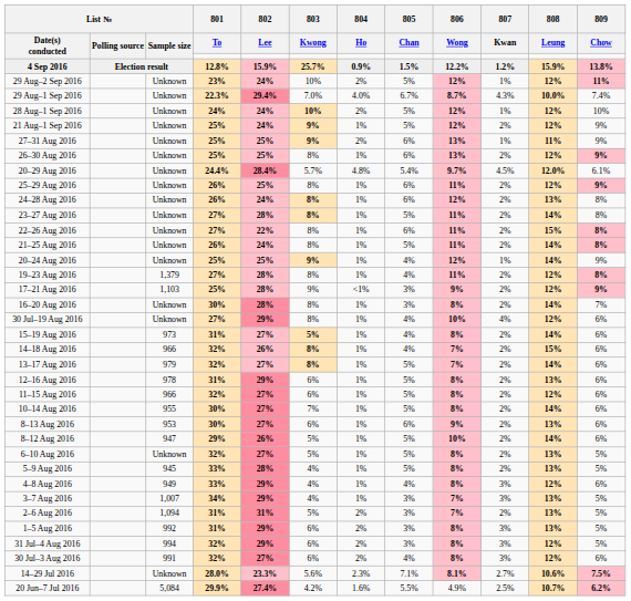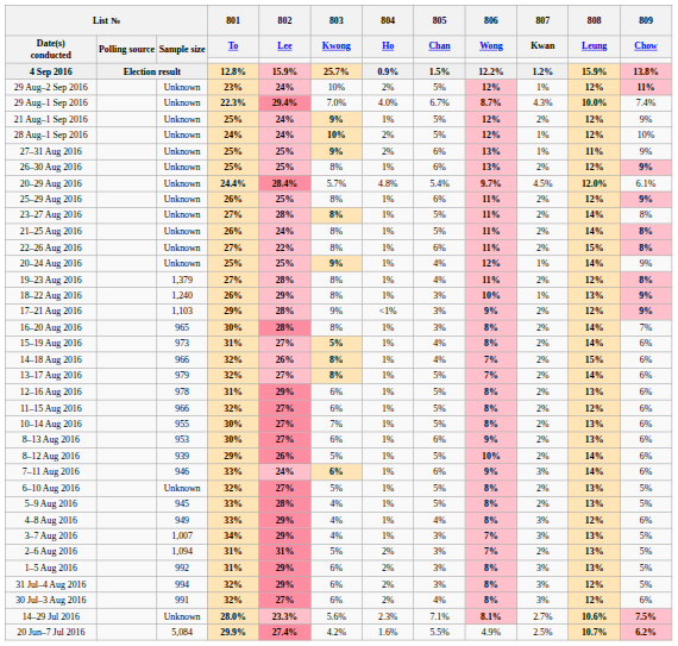 <table class="wikitable collapsible" style="text-align:center; font-size:80%; line-height:16px; margin-bottom:0">
 <tr style="height:42px; background:#e9e9e9;">
 <th colspan=3>List №</th>
 <th>801</th>
 <th>802</th>
 <th>803</th>
 <th>804</th>
 <th>805</th>
 <th>806</th>
 <th>807</th>
 <th>808</th>
 <th>809</th>
 </tr>
 <tr>
 <th rowspan=2 width=120px>Date(s)<br>conducted</th>
 <th rowspan="2">Polling source</th>
 <th rowspan=2>Sample size</th>
 <th width=65px><a href='#'>To</a><br></th>
 <th width=65px><a href='#'>Lee</a><br></th>
 <th width=65px><a href='#'>Kwong</a><br></th>
 <th width=65px><a href='#'>Ho</a><br></th>
 <th width=65px><a href='#'>Chan</a><br></th>
 <th width=65px><a href='#'>Wong</a><br></th>
 <th width=65px>Kwan<br></th>
 <th width=65px><a href='#'>Leung</a><br></th>
 <th width=65px><a href='#'>Chow</a><br></th>
 </tr>
 <tr>
 <td></td>
 <td></td>
 <td></td>
 <td></td>
 <td></td>
 <td></td>
 <td></td>
 <td></td>
 <td></td>
 </tr>
 <tr style="background:#EFEFEF; font-weight:bold;">
 <td><strong>4 Sep 2016</strong></td>
 <td colspan=2><strong>Election result</strong></td>
 <td bgcolor="Moccasin"><strong>12.8%</strong></td>
 <td bgcolor="Pink"><strong>15.9%</strong></td>
 <td bgcolor="Moccasin"><strong>25.7%</strong></td>
 <td>0.9%</td>
 <td>1.5%</td>
 <td><strong>12.2%</strong></td>
 <td>1.2%</td>
 <td bgcolor="Moccasin"><strong>15.9%</strong></td>
 <td bgcolor="Pink"><strong>13.8%</strong></td>
 </tr>
 <tr>
 <td>29 Aug–2 Sep 2016</td>
 <td></td>
 <td>Unknown</td>
 <td bgcolor="Moccasin"><strong>23%</strong></td>
 <td bgcolor="Pink"><strong>24%</strong></td>
 <td>10%</td>
 <td>2%</td>
 <td>5%</td>
 <td bgcolor="Pink"><strong>12%</strong></td>
 <td>1%</td>
 <td bgcolor="Moccasin"><strong>12%</strong></td>
 <td bgcolor="Pink"><strong>11%</strong></td>
 </tr>
 <tr>
 <td>29 Aug–1 Sep 2016</td>
 <td></td>
 <td>Unknown</td>
 <td bgcolor="Moccasin"><strong>22.3%</strong></td>
 <td bgcolor="#FF8DA1"><strong>29.4%</strong></td>
 <td>7.0%</td>
 <td>4.0%</td>
 <td>6.7%</td>
 <td bgcolor="Pink"><strong>8.7%</strong></td>
 <td>4.3%</td>
 <td bgcolor="Moccasin"><strong>10.0%</strong></td>
 <td>7.4%</td>
 </tr>
 <tr>
+<td>21 Aug–1 Sep 2016</td>
+<td></td>
+<td>Unknown</td>
+<td bgcolor="Moccasin"><strong>25%</strong></td>
+<td bgcolor="Pink"><strong>24%</strong></td>
+<td bgcolor="Moccasin"><strong>9%</strong></td>
+<td>1%</td>
+<td>5%</td>
+<td bgcolor="Pink"><strong>12%</strong></td>
+<td>2%</td>
+<td bgcolor="Moccasin"><strong>12%</strong></td>
+<td>9%</td>
+</tr>
+<tr>
 <td>28 Aug–1 Sep 2016</td>
 <td></td>
 <td>Unknown</td>
 <td bgcolor="Moccasin"><strong>24%</strong></td>
 <td bgcolor="Pink"><strong>24%</strong></td>
 <td bgcolor="Moccasin"><strong>10%</strong></td>
 <td>2%</td>
 <td>5%</td>
 <td bgcolor="Pink"><strong>12%</strong></td>
 <td>1%</td>
 <td bgcolor="Moccasin"><strong>12%</strong></td>
 <td>10%</td>
-</tr>
-<tr>
-<td>21 Aug–1 Sep 2016</td>
-<td></td>
-<td>Unknown</td>
-<td bgcolor="Moccasin"><strong>25%</strong></td>
-<td bgcolor="Pink"><strong>24%</strong></td>
-<td bgcolor="Moccasin"><strong>9%</strong></td>
-<td>1%</td>
-<td>5%</td>
-<td bgcolor="Pink"><strong>12%</strong></td>
-<td>2%</td>
-<td bgcolor="Moccasin"><strong>12%</strong></td>
-<td>9%</td>
 </tr>
 <tr>
 <td>27–31 Aug 2016</td>
 <td></td>
 <td>Unknown</td>
 <td bgcolor="Moccasin"><strong>25%</strong></td>
 <td bgcolor="Pink"><strong>25%</strong></td>
 <td bgcolor="Moccasin"><strong>9%</strong></td>
 <td>2%</td>
 <td>6%</td>
 <td bgcolor="Pink"><strong>13%</strong></td>
 <td>1%</td>
 <td bgcolor="Moccasin"><strong>11%</strong></td>
 <td>9%</td>
 </tr>
 <tr>
 <td>26–30 Aug 2016</td>
 <td></td>
 <td>Unknown</td>
 <td bgcolor="Moccasin"><strong>25%</strong></td>
 <td bgcolor="Pink"><strong>25%</strong></td>
 <td>8%</td>
 <td>1%</td>
 <td>6%</td>
 <td bgcolor="Pink"><strong>13%</strong></td>
 <td>2%</td>
 <td bgcolor="Moccasin"><strong>12%</strong></td>
 <td bgcolor="Pink"><strong>9%</strong></td>
 </tr>
 <tr>
 <td>20–29 Aug 2016</td>
 <td></td>
 <td>Unknown</td>
 <td bgcolor="Moccasin"><strong>24.4%</strong></td>
 <td bgcolor="#FF8DA1"><strong>28.4%</strong></td>
 <td>5.7%</td>
 <td>4.8%</td>
 <td>5.4%</td>
 <td bgcolor="Pink"><strong>9.7%</strong></td>
 <td>4.5%</td>
 <td bgcolor="Moccasin"><strong>12.0%</strong></td>
 <td>6.1%</td>
 </tr>
 <tr>
 <td>25–29 Aug 2016</td>
 <td></td>
 <td>Unknown</td>
 <td bgcolor="Moccasin"><strong>26%</strong></td>
 <td bgcolor="Pink"><strong>25%</strong></td>
 <td>8%</td>
 <td>1%</td>
 <td>6%</td>
 <td bgcolor="Pink"><strong>11%</strong></td>
 <td>2%</td>
 <td bgcolor="Moccasin"><strong>12%</strong></td>
 <td bgcolor="Pink"><strong>9%</strong></td>
 </tr>
 <tr>
-<td>24–28 Aug 2016</td>
-<td></td>
-<td>Unknown</td>
-<td bgcolor="Moccasin"><strong>26%</strong></td>
-<td bgcolor="Pink"><strong>24%</strong></td>
-<td bgcolor="Moccasin"><strong>8%</strong></td>
-<td>1%</td>
-<td>6%</td>
-<td bgcolor="Pink"><strong>12%</strong></td>
-<td>2%</td>
-<td bgcolor="Moccasin"><strong>13%</strong></td>
-<td>8%</td>
-</tr>
-<tr>
 <td>23–27 Aug 2016</td>
 <td></td>
 <td>Unknown</td>
 <td bgcolor="Moccasin"><strong>27%</strong></td>
 <td bgcolor="Pink"><strong>28%</strong></td>
 <td bgcolor="Moccasin"><strong>8%</strong></td>
 <td>1%</td>
 <td>5%</td>
 <td bgcolor="Pink"><strong>11%</strong></td>
 <td>2%</td>
 <td bgcolor="Moccasin"><strong>14%</strong></td>
 <td>8%</td>
 </tr>
 <tr>
+<td>21–25 Aug 2016</td>
+<td></td>
+<td>Unknown</td>
+<td bgcolor="Moccasin"><strong>26%</strong></td>
+<td bgcolor="Pink"><strong>24%</strong></td>
+<td>8%</td>
+<td>1%</td>
+<td>5%</td>
+<td bgcolor="Pink"><strong>11%</strong></td>
+<td>2%</td>
+<td bgcolor="Moccasin"><strong>14%</strong></td>
+<td bgcolor="Pink"><strong>8%</strong></td>
+</tr>
+<tr>
 <td>22–26 Aug 2016</td>
 <td></td>
 <td>Unknown</td>
 <td bgcolor="Moccasin"><strong>27%</strong></td>
 <td bgcolor="Pink"><strong>22%</strong></td>
 <td>8%</td>
 <td>1%</td>
 <td>6%</td>
 <td bgcolor="Pink"><strong>11%</strong></td>
 <td>2%</td>
 <td bgcolor="Moccasin"><strong>15%</strong></td>
-<td bgcolor="Pink"><strong>8%</strong></td>
-</tr>
-<tr>
-<td>21–25 Aug 2016</td>
-<td></td>
-<td>Unknown</td>
-<td bgcolor="Moccasin"><strong>26%</strong></td>
-<td bgcolor="Pink"><strong>24%</strong></td>
-<td>8%</td>
-<td>1%</td>
-<td>5%</td>
-<td bgcolor="Pink"><strong>11%</strong></td>
-<td>2%</td>
-<td bgcolor="Moccasin"><strong>14%</strong></td>
 <td bgcolor="Pink"><strong>8%</strong></td>
 </tr>
 <tr>
 <td>20–24 Aug 2016</td>
 <td></td>
 <td>Unknown</td>
 <td bgcolor="Moccasin"><strong>25%</strong></td>
 <td bgcolor="Pink"><strong>25%</strong></td>
 <td bgcolor="Moccasin"><strong>9%</strong></td>
 <td>1%</td>
 <td>4%</td>
 <td bgcolor="Pink"><strong>12%</strong></td>
 <td>1%</td>
 <td bgcolor="Moccasin"><strong>14%</strong></td>
 <td>9%</td>
 </tr>
 <tr>
 <td>19–23 Aug 2016</td>
 <td></td>
 <td>1,379</td>
 <td bgcolor="Moccasin"><strong>27%</strong></td>
 <td bgcolor="Pink"><strong>28%</strong></td>
 <td>8%</td>
 <td>1%</td>
 <td>4%</td>
 <td bgcolor="Pink"><strong>11%</strong></td>
 <td>2%</td>
 <td bgcolor="Moccasin"><strong>12%</strong></td>
 <td bgcolor="Pink"><strong>8%</strong></td>
 </tr>
 <tr>
+<td>18–22 Aug 2016</td>
+<td></td>
+<td>1,240</td>
+<td bgcolor="Moccasin"><strong>26%</strong></td>
+<td bgcolor="Pink"><strong>29%</strong></td>
+<td>8%</td>
+<td>1%</td>
+<td>3%</td>
+<td bgcolor="Pink"><strong>10%</strong></td>
+<td>1%</td>
+<td bgcolor="Moccasin"><strong>13%</strong></td>
+<td bgcolor="Pink"><strong>9%</strong></td>
+</tr>
+<tr>
 <td>17–21 Aug 2016</td>
 <td></td>
 <td>1,103</td>
-<td bgcolor="Moccasin"><strong>25%</strong></td>
+<td bgcolor="Moccasin"><strong>29%</strong></td>
 <td bgcolor="Pink"><strong>28%</strong></td>
 <td>9%</td>
 <td><1%</td>
 <td>3%</td>
 <td bgcolor="Pink"><strong>9%</strong></td>
 <td>2%</td>
 <td bgcolor="Moccasin"><strong>12%</strong></td>
 <td bgcolor="Pink"><strong>9%</strong></td>
 </tr>
 <tr>
 <td>16–20 Aug 2016</td>
 <td></td>
-<td>Unknown</td>
+<td>965</td>
 <td bgcolor="Moccasin"><strong>30%</strong></td>
 <td bgcolor="#FF8DA1"><strong>28%</strong></td>
 <td>8%</td>
 <td>1%</td>
 <td>3%</td>
 <td bgcolor="Pink"><strong>8%</strong></td>
 <td>2%</td>
 <td bgcolor="Moccasin"><strong>14%</strong></td>
 <td>7%</td>
-</tr>
-<tr>
-<td>30 Jul–19 Aug 2016</td>
-<td></td>
-<td>Unknown</td>
-<td bgcolor="Moccasin"><strong>27%</strong></td>
-<td bgcolor="#FF8DA1"><strong>29%</strong></td>
-<td>8%</td>
-<td>1%</td>
-<td>4%</td>
-<td bgcolor="Pink"><strong>10%</strong></td>
-<td>4%</td>
-<td bgcolor="Moccasin"><strong>12%</strong></td>
-<td>6%</td>
 </tr>
 <tr>
 <td>15–19 Aug 2016</td>
 <td></td>
 <td>973</td>
 <td bgcolor="Moccasin"><strong>31%</strong></td>
 <td bgcolor="Pink"><strong>27%</strong></td>
 <td bgcolor="Moccasin"><strong>5%</strong></td>
 <td>1%</td>
 <td>4%</td>
 <td bgcolor="Pink"><strong>8%</strong></td>
 <td>2%</td>
 <td bgcolor="Moccasin"><strong>14%</strong></td>
 <td>6%</td>
 </tr>
 <tr>
 <td>14–18 Aug 2016</td>
 <td></td>
 <td>966</td>
 <td bgcolor="Moccasin"><strong>32%</strong></td>
 <td bgcolor="Pink"><strong>26%</strong></td>
 <td bgcolor="Moccasin"><strong>8%</strong></td>
 <td>1%</td>
 <td>4%</td>
 <td bgcolor="Pink"><strong>7%</strong></td>
 <td>2%</td>
 <td bgcolor="Moccasin"><strong>15%</strong></td>
 <td>6%</td>
 </tr>
 <tr>
 <td>13–17 Aug 2016</td>
 <td></td>
 <td>979</td>
 <td bgcolor="Moccasin"><strong>32%</strong></td>
 <td bgcolor="Pink"><strong>27%</strong></td>
 <td bgcolor="Moccasin"><strong>8%</strong></td>
 <td>1%</td>
 <td>5%</td>
 <td bgcolor="Pink"><strong>7%</strong></td>
 <td>2%</td>
 <td bgcolor="Moccasin"><strong>14%</strong></td>
 <td>6%</td>
 </tr>
 <tr>
 <td>12–16 Aug 2016</td>
 <td></td>
 <td>978</td>
 <td bgcolor="Moccasin"><strong>31%</strong></td>
 <td bgcolor="#FF8DA1"><strong>29%</strong></td>
 <td>6%</td>
 <td>1%</td>
 <td>5%</td>
 <td bgcolor="Pink"><strong>8%</strong></td>
 <td>2%</td>
 <td bgcolor="Moccasin"><strong>13%</strong></td>
 <td>6%</td>
 </tr>
 <tr>
 <td>11–15 Aug 2016</td>
 <td></td>
 <td>966</td>
 <td bgcolor="Moccasin"><strong>32%</strong></td>
 <td bgcolor="#FF8DA1"><strong>27%</strong></td>
 <td>6%</td>
 <td>1%</td>
 <td>5%</td>
 <td bgcolor="Pink"><strong>8%</strong></td>
 <td>2%</td>
 <td bgcolor="Moccasin"><strong>12%</strong></td>
 <td>6%</td>
 </tr>
 <tr>
 <td>10–14 Aug 2016</td>
 <td></td>
 <td>955</td>
 <td bgcolor="Moccasin"><strong>30%</strong></td>
 <td bgcolor="#FF8DA1"><strong>27%</strong></td>
 <td>7%</td>
 <td>1%</td>
 <td>5%</td>
 <td bgcolor="Pink"><strong>8%</strong></td>
 <td>2%</td>
-<td bgcolor="Moccasin"><strong>14%</strong></td>
+<td bgcolor="Moccasin"><strong>13%</strong></td>
 <td>6%</td>
 </tr>
 <tr>
 <td>8–13 Aug 2016</td>
 <td></td>
 <td>953</td>
 <td bgcolor="Moccasin"><strong>30%</strong></td>
 <td bgcolor="#FF8DA1"><strong>27%</strong></td>
 <td>6%</td>
 <td>1%</td>
 <td>6%</td>
 <td bgcolor="Pink"><strong>9%</strong></td>
 <td>2%</td>
 <td bgcolor="Moccasin"><strong>13%</strong></td>
 <td>6%</td>
 </tr>
 <tr>
 <td>8–12 Aug 2016</td>
 <td></td>
-<td>947</td>
+<td>939</td>
 <td bgcolor="Moccasin"><strong>29%</strong></td>
 <td bgcolor="#FF8DA1"><strong>26%</strong></td>
 <td>5%</td>
 <td>1%</td>
 <td>5%</td>
 <td bgcolor="Pink"><strong>10%</strong></td>
 <td>2%</td>
+<td bgcolor="Moccasin"><strong>14%</strong></td>
+<td>6%</td>
+</tr>
+<tr>
+<td>7–11 Aug 2016</td>
+<td></td>
+<td>946</td>
+<td bgcolor="Moccasin"><strong>33%</strong></td>
+<td bgcolor="Pink"><strong>24%</strong></td>
+<td bgcolor="Moccasin"><strong>6%</strong></td>
+<td>1%</td>
+<td>6%</td>
+<td bgcolor="Pink"><strong>9%</strong></td>
+<td>3%</td>
 <td bgcolor="Moccasin"><strong>14%</strong></td>
 <td>6%</td>
 </tr>
 <tr>
 <td>6–10 Aug 2016</td>
 <td></td>
 <td>Unknown</td>
 <td bgcolor="Moccasin"><strong>32%</strong></td>
 <td bgcolor="#FF8DA1"><strong>27%</strong></td>
 <td>5%</td>
 <td>1%</td>
 <td>5%</td>
 <td bgcolor="Pink"><strong>8%</strong></td>
 <td>2%</td>
 <td bgcolor="Moccasin"><strong>13%</strong></td>
 <td>5%</td>
 </tr>
 <tr>
 <td>5–9 Aug 2016</td>
 <td></td>
 <td>945</td>
 <td bgcolor="Moccasin"><strong>33%</strong></td>
 <td bgcolor="#FF8DA1"><strong>28%</strong></td>
 <td>4%</td>
 <td>1%</td>
 <td>5%</td>
 <td bgcolor="Pink"><strong>8%</strong></td>
 <td>2%</td>
 <td bgcolor="Moccasin"><strong>13%</strong></td>
 <td>5%</td>
 </tr>
 <tr>
 <td>4–8 Aug 2016</td>
 <td></td>
 <td>949</td>
 <td bgcolor="Moccasin"><strong>33%</strong></td>
 <td bgcolor="#FF8DA1"><strong>29%</strong></td>
 <td>4%</td>
 <td>1%</td>
 <td>4%</td>
 <td bgcolor="Pink"><strong>8%</strong></td>
 <td>3%</td>
 <td bgcolor="Moccasin"><strong>12%</strong></td>
 <td>6%</td>
 </tr>
 <tr>
 <td>3–7 Aug 2016</td>
 <td></td>
 <td>1,007</td>
 <td bgcolor="Moccasin"><strong>34%</strong></td>
 <td bgcolor="#FF8DA1"><strong>29%</strong></td>
 <td>4%</td>
 <td>1%</td>
 <td>3%</td>
 <td bgcolor="Pink"><strong>7%</strong></td>
 <td>3%</td>
 <td bgcolor="Moccasin"><strong>13%</strong></td>
 <td>5%</td>
 </tr>
 <tr>
 <td>2–6 Aug 2016</td>
 <td></td>
 <td>1,094</td>
 <td bgcolor="Moccasin"><strong>31%</strong></td>
 <td bgcolor="#FF8DA1"><strong>31%</strong></td>
 <td>5%</td>
 <td>2%</td>
 <td>3%</td>
 <td bgcolor="Pink"><strong>7%</strong></td>
 <td>2%</td>
 <td bgcolor="Moccasin"><strong>13%</strong></td>
 <td>5%</td>
 </tr>
 <tr>
 <td>1–5 Aug 2016</td>
 <td></td>
 <td>992</td>
 <td bgcolor="Moccasin"><strong>31%</strong></td>
 <td bgcolor="#FF8DA1"><strong>29%</strong></td>
 <td>6%</td>
 <td>2%</td>
 <td>3%</td>
 <td bgcolor="Pink"><strong>8%</strong></td>
 <td>3%</td>
 <td bgcolor="Moccasin"><strong>13%</strong></td>
 <td>5%</td>
 </tr>
 <tr>
 <td>31 Jul–4 Aug 2016</td>
 <td></td>
 <td>994</td>
 <td bgcolor="Moccasin"><strong>32%</strong></td>
 <td bgcolor="#FF8DA1"><strong>29%</strong></td>
 <td>6%</td>
 <td>2%</td>
 <td>3%</td>
 <td bgcolor="Pink"><strong>8%</strong></td>
 <td>3%</td>
 <td bgcolor="Moccasin"><strong>12%</strong></td>
 <td>5%</td>
 </tr>
 <tr>
 <td>30 Jul–3 Aug 2016</td>
 <td></td>
 <td>991</td>
 <td bgcolor="Moccasin"><strong>32%</strong></td>
 <td bgcolor="#FF8DA1"><strong>27%</strong></td>
 <td>6%</td>
 <td>2%</td>
 <td>4%</td>
 <td bgcolor="Pink"><strong>8%</strong></td>
 <td>3%</td>
 <td bgcolor="Moccasin"><strong>12%</strong></td>
 <td>6%</td>
 </tr>
 <tr>
 <td>14–29 Jul 2016</td>
 <td></td>
 <td>Unknown</td>
 <td bgcolor="Moccasin"><strong>28.0%</strong></td>
 <td bgcolor="Pink"><strong>23.3%</strong></td>
 <td>5.6%</td>
 <td>2.3%</td>
 <td>7.1%</td>
 <td bgcolor="Pink"><strong>8.1%</strong></td>
 <td>2.7%</td>
 <td bgcolor="Moccasin"><strong>10.6%</strong></td>
 <td bgcolor="Pink"><strong>7.5%</strong></td>
 </tr>
 <tr>
 <td>20 Jun–7 Jul 2016</td>
 <td></td>
 <td>5,084</td>
 <td bgcolor="Moccasin"><strong>29.9%</strong></td>
 <td bgcolor="#FF8DA1"><strong>27.4%</strong></td>
 <td>4.2%</td>
 <td>1.6%</td>
 <td>5.5%</td>
 <td>4.9%</td>
 <td>2.5%</td>
 <td bgcolor="Moccasin"><strong>10.7%</strong></td>
 <td bgcolor="Pink"><strong>6.2%</strong></td>
 </tr>
 </table>
